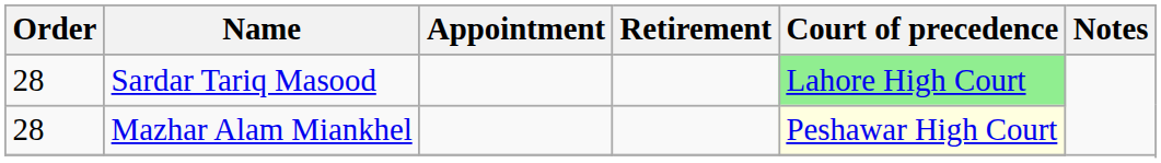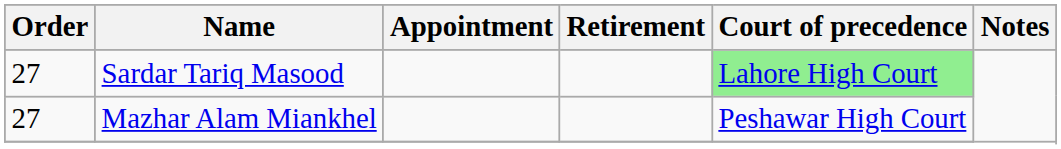 <table class="wikitable sortable">
 <tr>
 <th>Order</th>
 <th>Name</th>
 <th>Appointment</th>
 <th>Retirement</th>
 <th>Court of precedence</th>
 <th>Notes</th>
 </tr>
 <tr>
-<td>28</td>
+<td>27</td>
 <td><a href='#'>Sardar Tariq Masood</a></td>
 <td></td>
 <td></td>
 <td style="background: lightgreen;"><a href='#'>Lahore High Court</a></td>
 </tr>
 <tr>
-<td>28</td>
+<td>27</td>
 <td><a href='#'>Mazhar Alam Miankhel</a></td>
 <td></td>
 <td></td>
-<td style="background: lightyellow;"><a href='#'>Peshawar High Court</a></td>
+<td><a href='#'>Peshawar High Court</a></td>
 </tr>
 <tr>
 </tr>
 </table>
